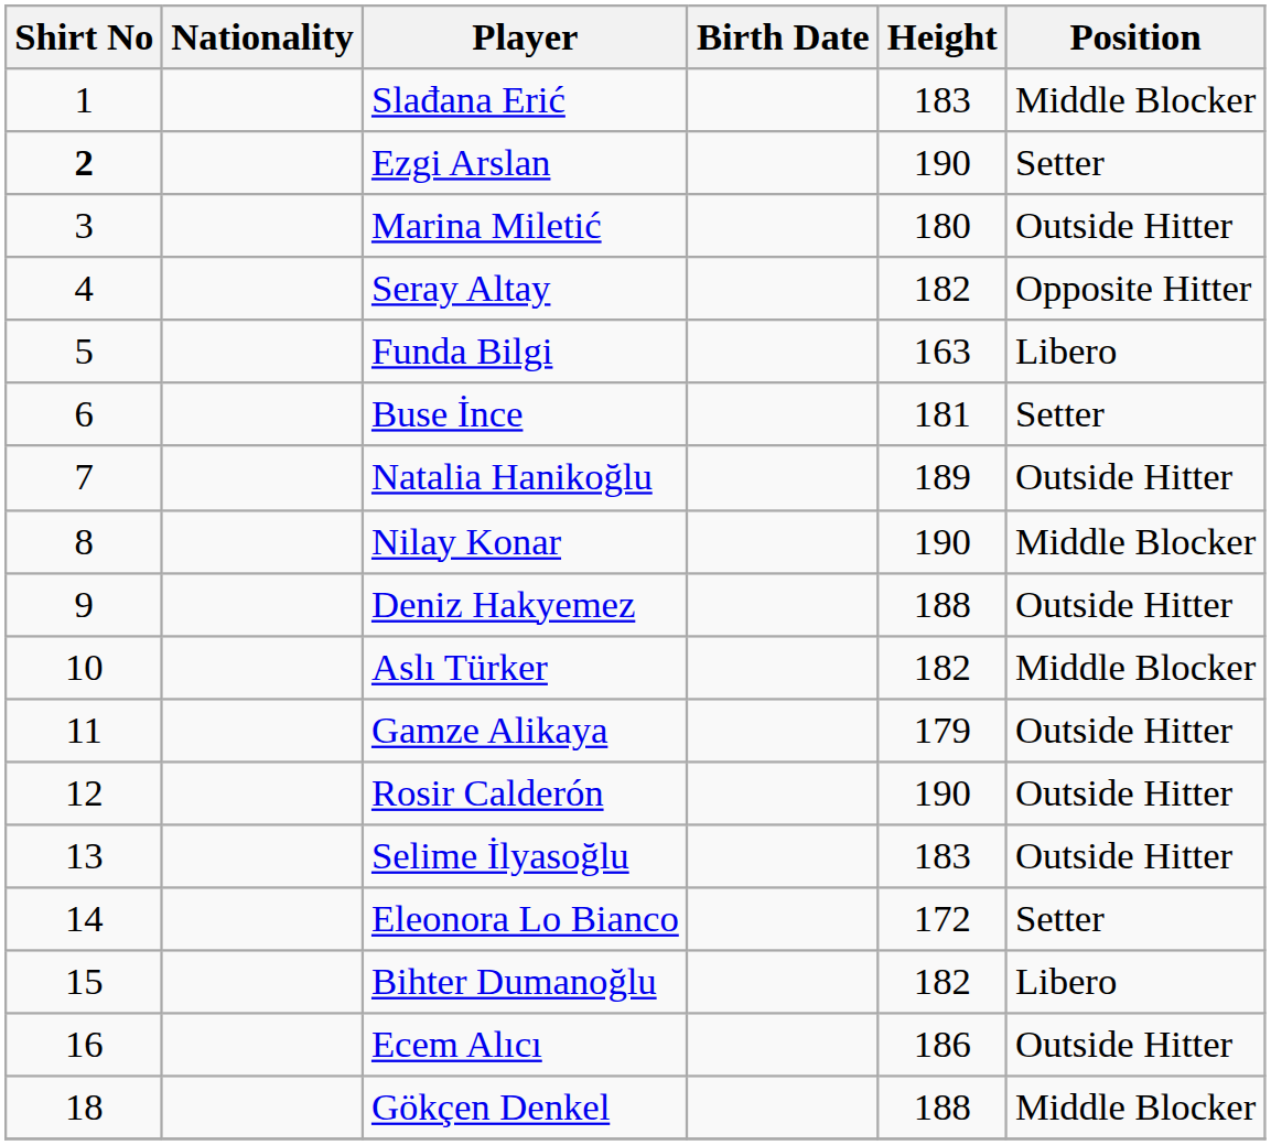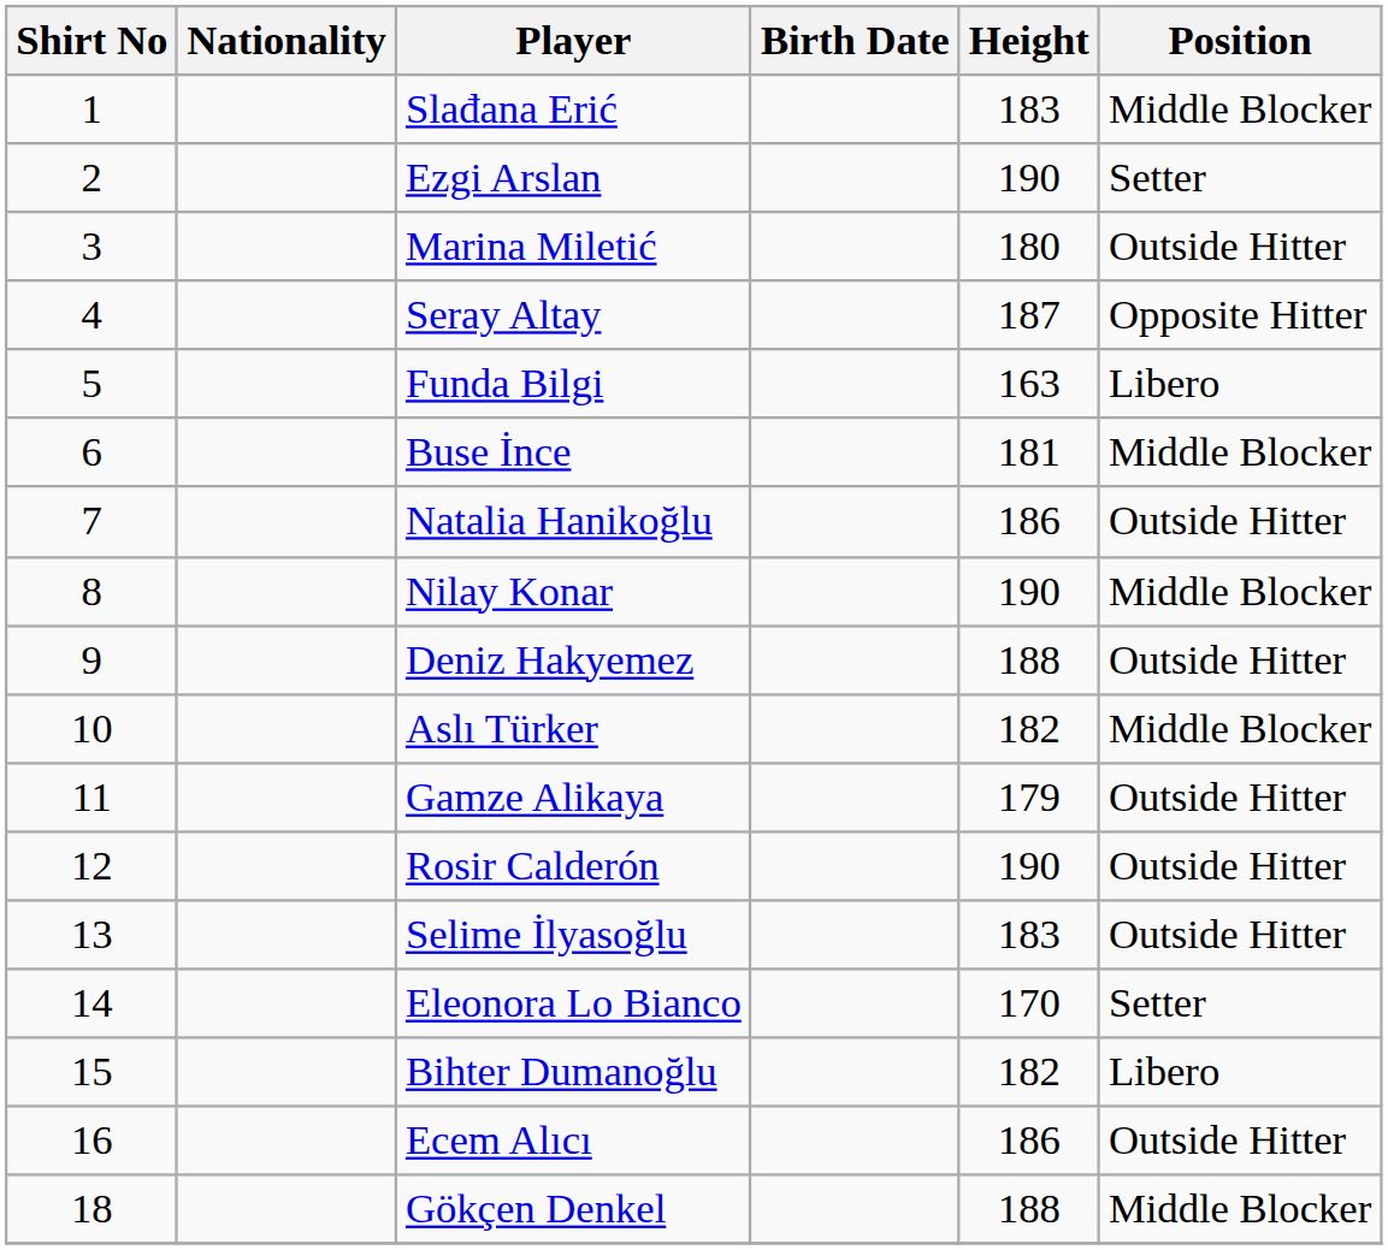 <table class=wikitable style="font-size:95%;">
 <tr>
 <th>Shirt No</th>
 <th>Nationality</th>
 <th>Player</th>
 <th>Birth Date</th>
 <th>Height</th>
 <th>Position</th>
 </tr>
 <tr>
 <td align=center>1</td>
 <td></td>
 <td><a href='#'>Slađana Erić</a></td>
 <td></td>
 <td align=center>183</td>
 <td>Middle Blocker</td>
 </tr>
 <tr>
-<td align=center><strong>2</strong></td>
+<td align=center>2</td>
 <td></td>
 <td><a href='#'>Ezgi Arslan</a></td>
 <td></td>
 <td align=center>190</td>
 <td>Setter</td>
 </tr>
 <tr>
 <td align=center>3</td>
 <td></td>
 <td><a href='#'>Marina Miletić</a></td>
 <td></td>
 <td align=center>180</td>
 <td>Outside Hitter</td>
 </tr>
 <tr>
 <td align=center>4</td>
 <td></td>
 <td><a href='#'>Seray Altay</a></td>
 <td></td>
-<td align=center>182</td>
+<td align=center>187</td>
 <td>Opposite Hitter</td>
 </tr>
 <tr>
 <td align=center>5</td>
 <td></td>
 <td><a href='#'>Funda Bilgi</a></td>
 <td></td>
 <td align=center>163</td>
 <td>Libero</td>
 </tr>
 <tr>
 <td align=center>6</td>
 <td></td>
 <td><a href='#'>Buse İnce</a></td>
 <td></td>
 <td align=center>181</td>
-<td>Setter</td>
+<td>Middle Blocker</td>
 </tr>
 <tr>
 <td align=center>7</td>
 <td></td>
 <td><a href='#'>Natalia Hanikoğlu</a></td>
 <td></td>
-<td align=center>189</td>
+<td align=center>186</td>
 <td>Outside Hitter</td>
 </tr>
 <tr>
 <td align=center>8</td>
 <td></td>
 <td><a href='#'>Nilay Konar</a></td>
 <td></td>
 <td align=center>190</td>
 <td>Middle Blocker</td>
 </tr>
 <tr>
 <td align=center>9</td>
 <td></td>
 <td><a href='#'>Deniz Hakyemez</a></td>
 <td></td>
 <td align=center>188</td>
 <td>Outside Hitter</td>
 </tr>
 <tr>
 <td align=center>10</td>
 <td></td>
 <td><a href='#'>Aslı Türker</a></td>
 <td></td>
 <td align=center>182</td>
 <td>Middle Blocker</td>
 </tr>
 <tr>
 <td align=center>11</td>
 <td></td>
 <td><a href='#'>Gamze Alikaya</a></td>
 <td></td>
 <td align=center>179</td>
 <td>Outside Hitter</td>
 </tr>
 <tr>
 <td align=center>12</td>
 <td></td>
 <td><a href='#'>Rosir Calderón</a></td>
 <td></td>
 <td align=center>190</td>
 <td>Outside Hitter</td>
 </tr>
 <tr>
 <td align=center>13</td>
 <td></td>
 <td><a href='#'>Selime İlyasoğlu</a></td>
 <td></td>
 <td align=center>183</td>
 <td>Outside Hitter</td>
 </tr>
 <tr>
 <td align=center>14</td>
 <td></td>
 <td><a href='#'>Eleonora Lo Bianco</a></td>
 <td></td>
-<td align=center>172</td>
+<td align=center>170</td>
 <td>Setter</td>
 </tr>
 <tr>
 <td align=center>15</td>
 <td></td>
 <td><a href='#'>Bihter Dumanoğlu</a></td>
 <td></td>
 <td align=center>182</td>
 <td>Libero</td>
 </tr>
 <tr>
 <td align=center>16</td>
 <td></td>
 <td><a href='#'>Ecem Alıcı</a></td>
 <td></td>
 <td align=center>186</td>
 <td>Outside Hitter</td>
 </tr>
 <tr>
 <td align=center>18</td>
 <td></td>
 <td><a href='#'>Gökçen Denkel</a></td>
 <td></td>
 <td align=center>188</td>
 <td>Middle Blocker</td>
 </tr>
 <tr>
 </tr>
 </table>
